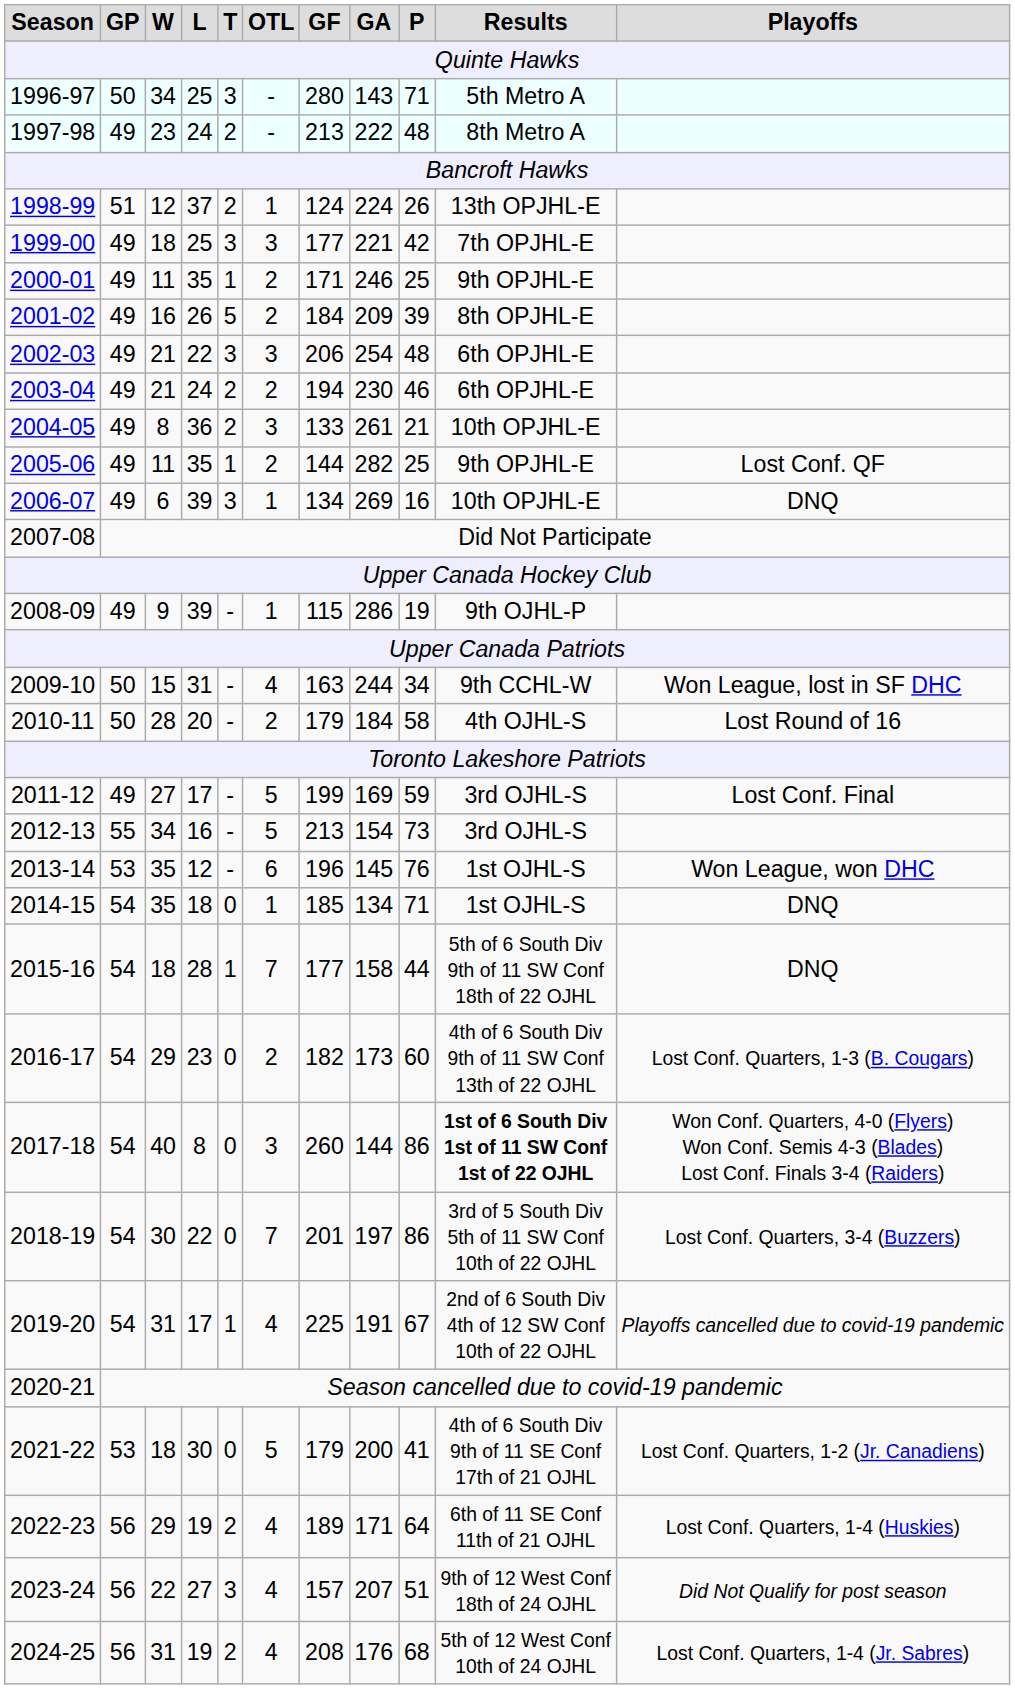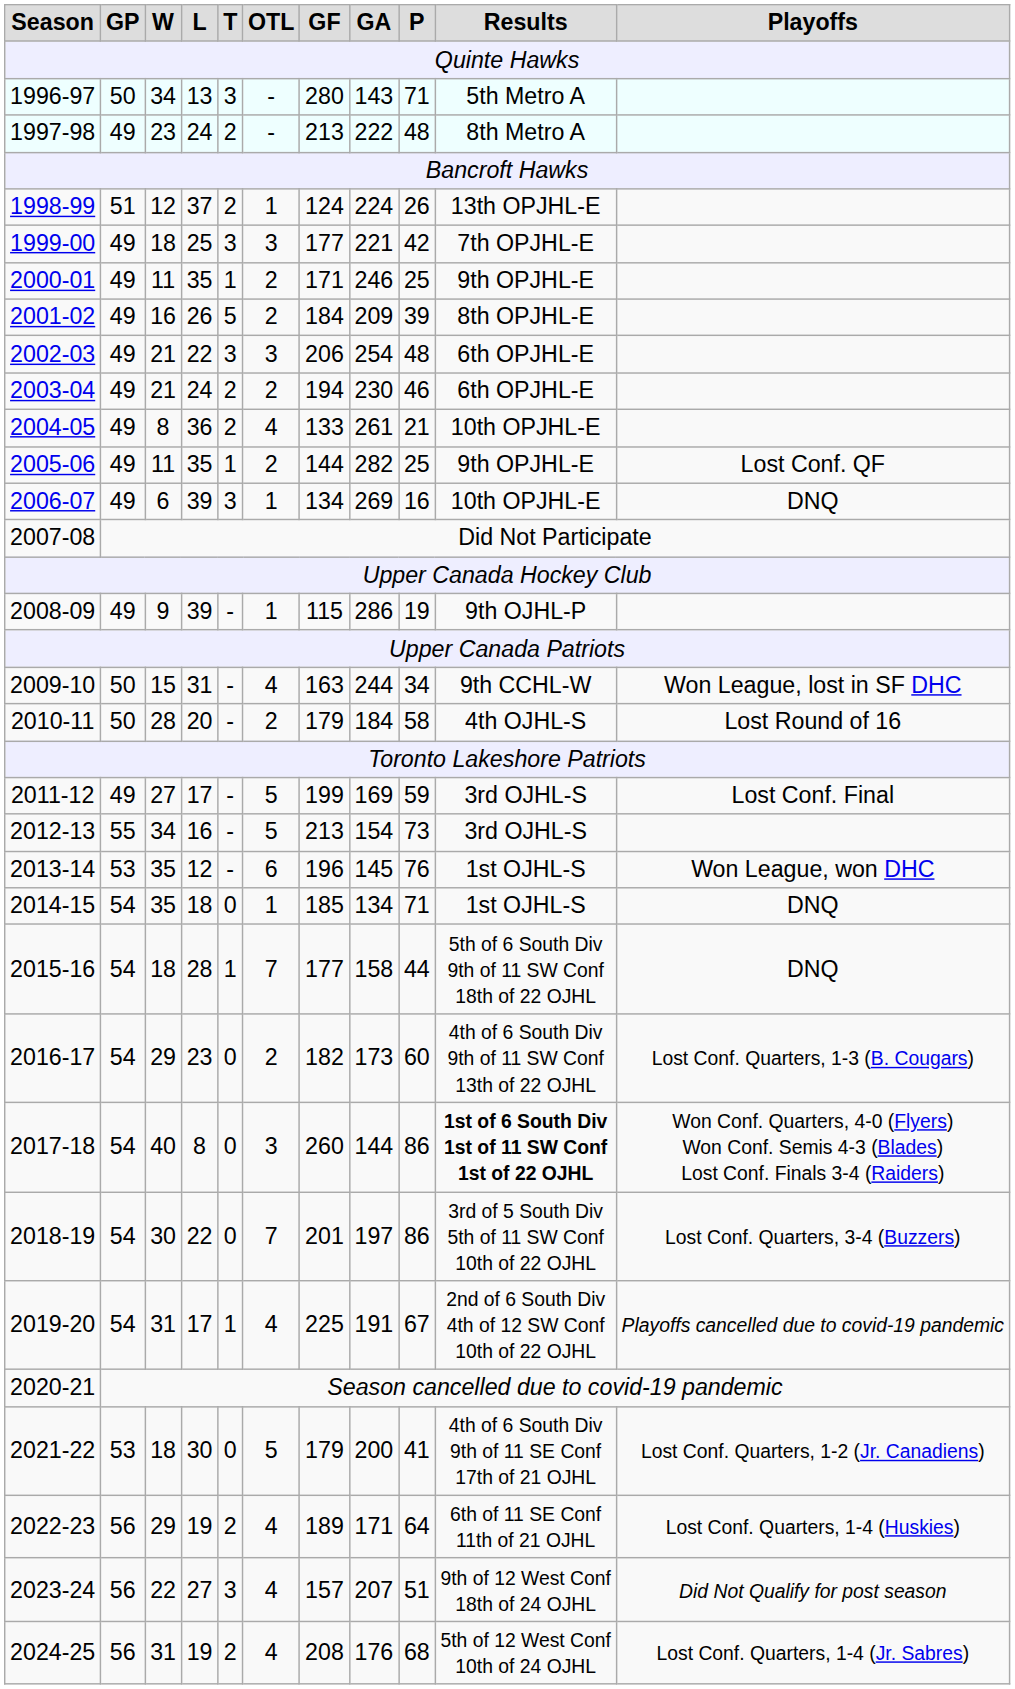 <table class="wikitable">
 <tr style="text-align:center; background:#ddd;">
 <td><strong>Season</strong></td>
 <td><strong>GP</strong></td>
 <td><strong>W</strong></td>
 <td><strong>L</strong></td>
 <td><strong>T</strong></td>
 <td><strong>OTL</strong></td>
 <td><strong>GF</strong></td>
 <td><strong>GA</strong></td>
 <td><strong>P</strong></td>
 <td><strong>Results</strong></td>
 <td><strong>Playoffs</strong></td>
 </tr>
 <tr style="text-align:center; background:#eef;">
 <td colspan="11"><em>Quinte Hawks</em></td>
 </tr>
 <tr style="text-align:center; background:#eff;">
 <td>1996-97</td>
 <td>50</td>
 <td>34</td>
-<td>25</td>
+<td>13</td>
 <td>3</td>
 <td>-</td>
 <td>280</td>
 <td>143</td>
 <td>71</td>
 <td>5th Metro A</td>
 <td></td>
 </tr>
 <tr style="text-align:center; background:#eff;">
 <td>1997-98</td>
 <td>49</td>
 <td>23</td>
 <td>24</td>
 <td>2</td>
 <td>-</td>
 <td>213</td>
 <td>222</td>
 <td>48</td>
 <td>8th Metro A</td>
 <td></td>
 </tr>
 <tr style="text-align:center; background:#eef;">
 <td colspan="11"><em>Bancroft Hawks</em></td>
 </tr>
 <tr style="text-align:center;">
 <td><a href='#'>1998-99</a></td>
 <td>51</td>
 <td>12</td>
 <td>37</td>
 <td>2</td>
 <td>1</td>
 <td>124</td>
 <td>224</td>
 <td>26</td>
 <td>13th OPJHL-E</td>
 <td></td>
 </tr>
 <tr style="text-align:center;">
 <td><a href='#'>1999-00</a></td>
 <td>49</td>
 <td>18</td>
 <td>25</td>
 <td>3</td>
 <td>3</td>
 <td>177</td>
 <td>221</td>
 <td>42</td>
 <td>7th OPJHL-E</td>
 <td></td>
 </tr>
 <tr style="text-align:center;">
 <td><a href='#'>2000-01</a></td>
 <td>49</td>
 <td>11</td>
 <td>35</td>
 <td>1</td>
 <td>2</td>
 <td>171</td>
 <td>246</td>
 <td>25</td>
 <td>9th OPJHL-E</td>
 <td></td>
 </tr>
 <tr style="text-align:center;">
 <td><a href='#'>2001-02</a></td>
 <td>49</td>
 <td>16</td>
 <td>26</td>
 <td>5</td>
 <td>2</td>
 <td>184</td>
 <td>209</td>
 <td>39</td>
 <td>8th OPJHL-E</td>
 <td></td>
 </tr>
 <tr style="text-align:center;">
 <td><a href='#'>2002-03</a></td>
 <td>49</td>
 <td>21</td>
 <td>22</td>
 <td>3</td>
 <td>3</td>
 <td>206</td>
 <td>254</td>
 <td>48</td>
 <td>6th OPJHL-E</td>
 <td></td>
 </tr>
 <tr style="text-align:center;">
 <td><a href='#'>2003-04</a></td>
 <td>49</td>
 <td>21</td>
 <td>24</td>
 <td>2</td>
 <td>2</td>
 <td>194</td>
 <td>230</td>
 <td>46</td>
 <td>6th OPJHL-E</td>
 <td></td>
 </tr>
 <tr style="text-align:center;">
 <td><a href='#'>2004-05</a></td>
 <td>49</td>
 <td>8</td>
 <td>36</td>
 <td>2</td>
-<td>3</td>
+<td>4</td>
 <td>133</td>
 <td>261</td>
 <td>21</td>
 <td>10th OPJHL-E</td>
 <td></td>
 </tr>
 <tr style="text-align:center;">
 <td><a href='#'>2005-06</a></td>
 <td>49</td>
 <td>11</td>
 <td>35</td>
 <td>1</td>
 <td>2</td>
 <td>144</td>
 <td>282</td>
 <td>25</td>
 <td>9th OPJHL-E</td>
 <td>Lost Conf. QF</td>
 </tr>
 <tr style="text-align:center;">
 <td><a href='#'>2006-07</a></td>
 <td>49</td>
 <td>6</td>
 <td>39</td>
 <td>3</td>
 <td>1</td>
 <td>134</td>
 <td>269</td>
 <td>16</td>
 <td>10th OPJHL-E</td>
 <td>DNQ</td>
 </tr>
 <tr style="text-align:center;">
 <td>2007-08</td>
 <td colspan="11">Did Not Participate</td>
 </tr>
 <tr style="text-align:center; background:#eef;">
 <td colspan="11"><em>Upper Canada Hockey Club</em></td>
 </tr>
 <tr style="text-align:center;">
 <td>2008-09</td>
 <td>49</td>
 <td>9</td>
 <td>39</td>
 <td>-</td>
 <td>1</td>
 <td>115</td>
 <td>286</td>
 <td>19</td>
 <td>9th OJHL-P</td>
 <td></td>
 </tr>
 <tr style="text-align:center; background:#eef;">
 <td colspan="11"><em>Upper Canada Patriots</em></td>
 </tr>
 <tr style="text-align:center;">
 <td>2009-10</td>
 <td>50</td>
 <td>15</td>
 <td>31</td>
 <td>-</td>
 <td>4</td>
 <td>163</td>
 <td>244</td>
 <td>34</td>
 <td>9th CCHL-W</td>
 <td>Won League, lost in SF <a href='#'>DHC</a></td>
 </tr>
 <tr style="text-align:center;">
 <td>2010-11</td>
 <td>50</td>
 <td>28</td>
 <td>20</td>
 <td>-</td>
 <td>2</td>
 <td>179</td>
 <td>184</td>
 <td>58</td>
 <td>4th OJHL-S</td>
 <td>Lost Round of 16</td>
 </tr>
 <tr style="text-align:center; background:#eef;">
 <td colspan="11"><em>Toronto Lakeshore Patriots</em></td>
 </tr>
 <tr style="text-align:center;">
 <td>2011-12</td>
 <td>49</td>
 <td>27</td>
 <td>17</td>
 <td>-</td>
 <td>5</td>
 <td>199</td>
 <td>169</td>
 <td>59</td>
 <td>3rd OJHL-S</td>
 <td>Lost Conf. Final</td>
 </tr>
 <tr style="text-align:center;">
 <td>2012-13</td>
 <td>55</td>
 <td>34</td>
 <td>16</td>
 <td>-</td>
 <td>5</td>
 <td>213</td>
 <td>154</td>
 <td>73</td>
 <td>3rd OJHL-S</td>
 <td></td>
 </tr>
 <tr style="text-align:center;">
 <td>2013-14</td>
 <td>53</td>
 <td>35</td>
 <td>12</td>
 <td>-</td>
 <td>6</td>
 <td>196</td>
 <td>145</td>
 <td>76</td>
 <td>1st OJHL-S</td>
 <td>Won League, won <a href='#'>DHC</a></td>
 </tr>
 <tr style="text-align:center;">
 <td>2014-15</td>
 <td>54</td>
 <td>35</td>
 <td>18</td>
 <td>0</td>
 <td>1</td>
 <td>185</td>
 <td>134</td>
 <td>71</td>
 <td>1st OJHL-S</td>
 <td>DNQ</td>
 </tr>
 <tr style="text-align:center;">
 <td>2015-16</td>
 <td>54</td>
 <td>18</td>
 <td>28</td>
 <td>1</td>
 <td>7</td>
 <td>177</td>
 <td>158</td>
 <td>44</td>
 <td><small>5th of 6 South Div<br>9th of 11 SW Conf<br>18th of 22 OJHL</small></td>
 <td>DNQ</td>
 </tr>
 <tr style="text-align:center;">
 <td>2016-17</td>
 <td>54</td>
 <td>29</td>
 <td>23</td>
 <td>0</td>
 <td>2</td>
 <td>182</td>
 <td>173</td>
 <td>60</td>
 <td><small>4th of 6 South Div<br>9th of 11 SW Conf<br>13th of 22 OJHL</small></td>
 <td><small>Lost Conf. Quarters, 1-3 (<a href='#'>B. Cougars</a>)</small></td>
 </tr>
 <tr style="text-align:center;">
 <td>2017-18</td>
 <td>54</td>
 <td>40</td>
 <td>8</td>
 <td>0</td>
 <td>3</td>
 <td>260</td>
 <td>144</td>
 <td>86</td>
 <td><small><strong>1st of 6 South Div<br>1st of 11 SW Conf<br>1st of 22 OJHL</strong></small></td>
 <td><small>Won Conf. Quarters, 4-0 (<a href='#'>Flyers</a>)<br>Won Conf. Semis 4-3 (<a href='#'>Blades</a>)<br>Lost Conf. Finals 3-4 (<a href='#'>Raiders</a>)</small></td>
 </tr>
 <tr style="text-align:center;">
 <td>2018-19</td>
 <td>54</td>
 <td>30</td>
 <td>22</td>
 <td>0</td>
 <td>7</td>
 <td>201</td>
 <td>197</td>
 <td>86</td>
 <td><small>3rd of 5 South Div<br>5th of 11 SW Conf<br>10th of 22 OJHL</small></td>
 <td><small>Lost Conf. Quarters, 3-4 (<a href='#'>Buzzers</a>)</small></td>
 </tr>
 <tr style="text-align:center;">
 <td>2019-20</td>
 <td>54</td>
 <td>31</td>
 <td>17</td>
 <td>1</td>
 <td>4</td>
 <td>225</td>
 <td>191</td>
 <td>67</td>
 <td><small>2nd of 6 South Div<br>4th of 12 SW Conf<br>10th of 22 OJHL</small></td>
 <td><small><em>Playoffs cancelled due to covid-19 pandemic</em></small></td>
 </tr>
 <tr style="text-align:center;">
 <td>2020-21</td>
 <td colspan=10><em>Season cancelled due to covid-19 pandemic</em></td>
 </tr>
 <tr style="text-align:center;">
 <td>2021-22</td>
 <td>53</td>
 <td>18</td>
 <td>30</td>
 <td>0</td>
 <td>5</td>
 <td>179</td>
 <td>200</td>
 <td>41</td>
 <td><small>4th of 6 South Div<br>9th of 11 SE Conf<br>17th of 21 OJHL</small></td>
 <td><small>Lost Conf. Quarters, 1-2 (<a href='#'>Jr. Canadiens</a>)</small></td>
 </tr>
 <tr style="text-align:center;">
 <td>2022-23</td>
 <td>56</td>
 <td>29</td>
 <td>19</td>
 <td>2</td>
 <td>4</td>
 <td>189</td>
 <td>171</td>
 <td>64</td>
 <td><small>6th of 11 SE Conf<br>11th of 21 OJHL</small></td>
 <td><small>Lost Conf. Quarters, 1-4 (<a href='#'>Huskies</a>)</small></td>
 </tr>
 <tr style="text-align:center;">
 <td>2023-24</td>
 <td>56</td>
 <td>22</td>
 <td>27</td>
 <td>3</td>
 <td>4</td>
 <td>157</td>
 <td>207</td>
 <td>51</td>
 <td><small>9th of 12 West Conf<br>18th of 24 OJHL</small></td>
 <td><small><em>Did Not Qualify for post season</em> </small></td>
 </tr>
 <tr style="text-align:center;">
 <td>2024-25</td>
 <td>56</td>
 <td>31</td>
 <td>19</td>
 <td>2</td>
 <td>4</td>
 <td>208</td>
 <td>176</td>
 <td>68</td>
 <td><small>5th of 12 West Conf<br>10th of 24 OJHL</small></td>
 <td><small>Lost Conf. Quarters, 1-4 (<a href='#'>Jr. Sabres</a>) </small></td>
 </tr>
 </table>
